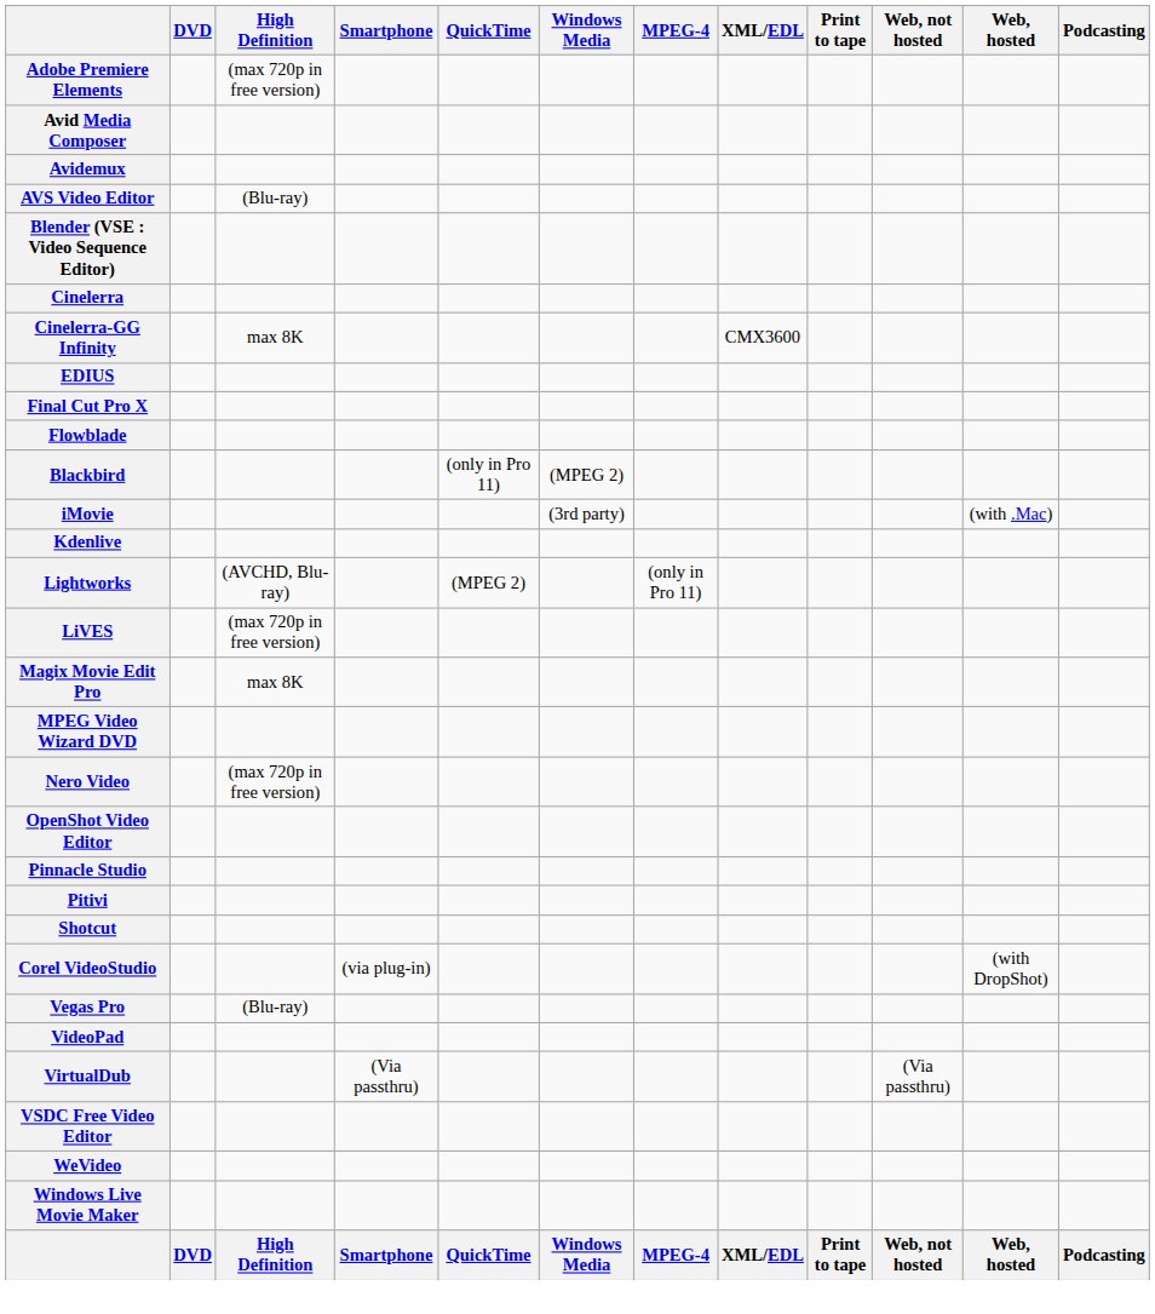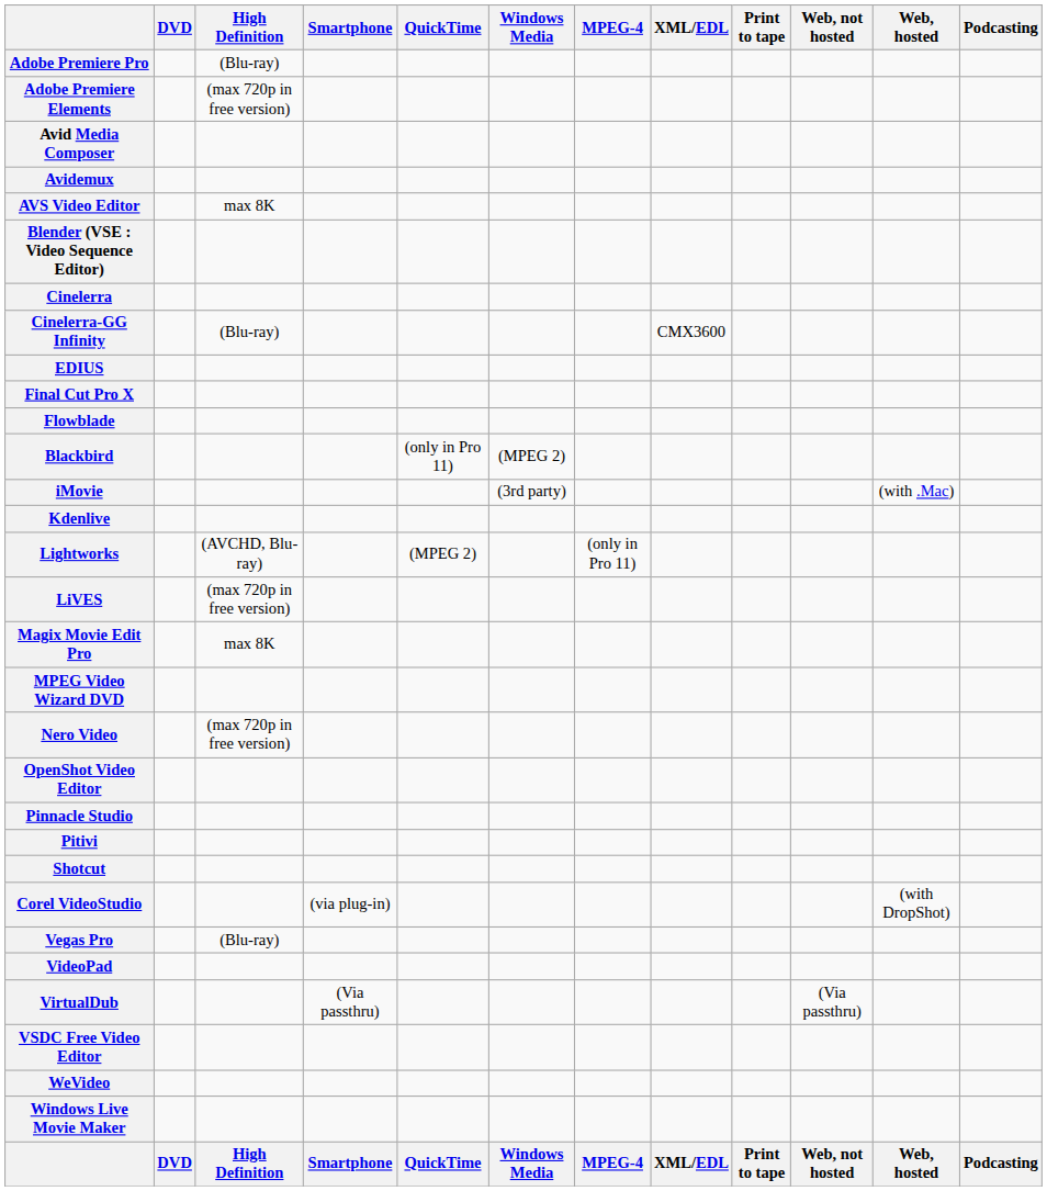 <table class="wikitable sortable sort-under" style="font-size: 85%; text-align: center; width: 100%">
 <tr>
 <th></th>
 <th><a href='#'>DVD</a></th>
 <th><a href='#'>High Definition</a></th>
 <th><a href='#'>Smartphone</a></th>
 <th><a href='#'>QuickTime</a></th>
 <th><a href='#'>Windows Media</a></th>
 <th><a href='#'>MPEG-4</a></th>
 <th>XML/<a href='#'>EDL</a></th>
 <th>Print to tape</th>
 <th>Web, not hosted</th>
 <th>Web, hosted</th>
 <th>Podcasting</th>
+</tr>
+<tr>
+<th><a href='#'>Adobe Premiere Pro</a></th>
+<td></td>
+<td> (Blu-ray)</td>
+<td></td>
+<td></td>
+<td></td>
+<td></td>
+<td></td>
+<td></td>
+<td></td>
+<td></td>
+<td></td>
 </tr>
 <tr>
 <th><a href='#'>Adobe Premiere Elements</a></th>
 <td></td>
 <td> (max 720p in free version)</td>
 <td></td>
 <td></td>
 <td></td>
 <td></td>
 <td></td>
 <td></td>
 <td></td>
 <td></td>
 <td></td>
 </tr>
 <tr>
 <th>Avid <a href='#'>Media Composer</a></th>
 <td></td>
 <td></td>
 <td></td>
 <td></td>
 <td></td>
 <td></td>
 <td></td>
 <td></td>
 <td></td>
 <td></td>
 <td></td>
 </tr>
 <tr>
 <th><a href='#'>Avidemux</a></th>
 <td></td>
 <td></td>
 <td></td>
 <td></td>
 <td></td>
 <td></td>
 <td></td>
 <td></td>
 <td></td>
 <td></td>
 <td></td>
 </tr>
 <tr>
 <th><a href='#'>AVS Video Editor</a></th>
 <td></td>
-<td> (Blu-ray)</td>
+<td> max 8K</td>
 <td></td>
 <td></td>
 <td></td>
 <td></td>
 <td></td>
 <td></td>
 <td></td>
 <td></td>
 <td></td>
 </tr>
 <tr>
 <th><a href='#'>Blender</a> (VSE : Video Sequence Editor)</th>
 <td></td>
 <td></td>
 <td></td>
 <td></td>
 <td></td>
 <td></td>
 <td></td>
 <td></td>
 <td></td>
 <td></td>
 <td></td>
 </tr>
 <tr>
 <th><a href='#'>Cinelerra</a></th>
 <td></td>
 <td></td>
 <td></td>
 <td></td>
 <td></td>
 <td></td>
 <td></td>
 <td></td>
 <td></td>
 <td></td>
 <td></td>
 </tr>
 <tr>
 <th><a href='#'>Cinelerra-GG Infinity</a></th>
 <td></td>
-<td> max 8K</td>
+<td> (Blu-ray)</td>
 <td></td>
 <td></td>
 <td></td>
 <td></td>
 <td> CMX3600</td>
 <td></td>
 <td></td>
 <td></td>
 <td></td>
 </tr>
 <tr>
 <th><a href='#'>EDIUS</a></th>
 <td></td>
 <td></td>
 <td></td>
 <td></td>
 <td></td>
 <td></td>
 <td></td>
 <td></td>
 <td></td>
 <td></td>
 <td></td>
 </tr>
 <tr>
 <th><a href='#'>Final Cut Pro X</a></th>
 <td></td>
 <td></td>
 <td></td>
 <td></td>
 <td></td>
 <td></td>
 <td></td>
 <td></td>
 <td></td>
 <td></td>
 <td></td>
 </tr>
 <tr>
 <th><a href='#'>Flowblade</a></th>
 <td></td>
 <td></td>
 <td></td>
 <td></td>
 <td></td>
 <td></td>
 <td></td>
 <td></td>
 <td></td>
 <td></td>
 <td></td>
 </tr>
 <tr>
 <th><a href='#'>Blackbird</a></th>
 <td></td>
 <td></td>
 <td></td>
 <td> (only in Pro 11)</td>
 <td> (MPEG 2)</td>
 <td></td>
 <td></td>
 <td></td>
 <td></td>
 <td></td>
 <td></td>
 </tr>
 <tr>
 <th><a href='#'>iMovie</a></th>
 <td></td>
 <td></td>
 <td></td>
 <td></td>
 <td> (3rd party)</td>
 <td></td>
 <td></td>
 <td></td>
 <td></td>
 <td> (with <a href='#'>.Mac</a>)</td>
 <td></td>
 </tr>
 <tr>
 <th><a href='#'>Kdenlive</a></th>
 <td></td>
 <td></td>
 <td></td>
 <td></td>
 <td></td>
 <td></td>
 <td></td>
 <td></td>
 <td></td>
 <td></td>
 <td></td>
 </tr>
 <tr>
 <th><a href='#'>Lightworks</a></th>
 <td></td>
 <td> (AVCHD, Blu-ray)</td>
 <td></td>
 <td> (MPEG 2)</td>
 <td></td>
 <td> (only in Pro 11)</td>
 <td></td>
 <td></td>
 <td></td>
 <td></td>
 <td></td>
 </tr>
 <tr>
 <th><a href='#'>LiVES</a></th>
 <td></td>
 <td> (max 720p in free version)</td>
 <td></td>
 <td></td>
 <td></td>
 <td></td>
 <td></td>
 <td></td>
 <td></td>
 <td></td>
 <td></td>
 </tr>
 <tr>
 <th><a href='#'>Magix Movie Edit Pro</a></th>
 <td></td>
 <td> max 8K</td>
 <td></td>
 <td></td>
 <td></td>
 <td></td>
 <td></td>
 <td></td>
 <td></td>
 <td></td>
 <td></td>
 </tr>
 <tr>
 <th><a href='#'>MPEG Video Wizard DVD</a></th>
 <td></td>
 <td></td>
 <td></td>
 <td></td>
 <td></td>
 <td></td>
 <td></td>
 <td></td>
 <td></td>
 <td></td>
 <td></td>
 </tr>
 <tr>
 <th><a href='#'>Nero Video</a></th>
 <td></td>
 <td> (max 720p in free version)</td>
 <td></td>
 <td></td>
 <td></td>
 <td></td>
 <td></td>
 <td></td>
 <td></td>
 <td></td>
 <td></td>
 </tr>
 <tr>
 <th><a href='#'>OpenShot Video Editor</a></th>
 <td></td>
 <td></td>
 <td></td>
 <td></td>
 <td></td>
 <td></td>
 <td></td>
 <td></td>
 <td></td>
 <td></td>
 <td></td>
 </tr>
 <tr>
 <th><a href='#'>Pinnacle Studio</a></th>
 <td></td>
 <td></td>
 <td></td>
 <td></td>
 <td></td>
 <td></td>
 <td></td>
 <td></td>
 <td></td>
 <td></td>
 <td></td>
 </tr>
 <tr>
 <th><a href='#'>Pitivi</a></th>
 <td></td>
 <td></td>
 <td></td>
 <td></td>
 <td></td>
 <td></td>
 <td></td>
 <td></td>
 <td></td>
 <td></td>
 <td></td>
 </tr>
 <tr>
 <th><a href='#'>Shotcut</a></th>
 <td></td>
 <td></td>
 <td></td>
 <td></td>
 <td></td>
 <td></td>
 <td></td>
 <td></td>
 <td></td>
 <td></td>
 <td></td>
 </tr>
 <tr>
 <th><a href='#'>Corel VideoStudio</a></th>
 <td></td>
 <td></td>
 <td> (via plug-in)</td>
 <td></td>
 <td></td>
 <td></td>
 <td></td>
 <td></td>
 <td></td>
 <td> (with DropShot)</td>
 <td></td>
 </tr>
 <tr>
 <th><a href='#'>Vegas Pro</a></th>
 <td></td>
 <td> (Blu-ray)</td>
 <td></td>
 <td></td>
 <td></td>
 <td></td>
 <td></td>
 <td></td>
 <td></td>
 <td></td>
 <td></td>
 </tr>
 <tr>
 <th><a href='#'>VideoPad</a></th>
 <td></td>
 <td></td>
 <td></td>
 <td></td>
 <td></td>
 <td></td>
 <td></td>
 <td></td>
 <td></td>
 <td></td>
 <td></td>
 </tr>
 <tr>
 <th><a href='#'>VirtualDub</a></th>
 <td></td>
 <td></td>
 <td> (Via passthru)</td>
 <td></td>
 <td></td>
 <td></td>
 <td></td>
 <td></td>
 <td> (Via passthru)</td>
 <td></td>
 <td></td>
 </tr>
 <tr>
 <th><a href='#'>VSDC Free Video Editor</a></th>
 <td></td>
 <td></td>
 <td></td>
 <td></td>
 <td></td>
 <td></td>
 <td></td>
 <td></td>
 <td></td>
 <td></td>
 <td></td>
 </tr>
 <tr>
 <th><a href='#'>WeVideo</a></th>
 <td></td>
 <td></td>
 <td></td>
 <td></td>
 <td></td>
 <td></td>
 <td></td>
 <td></td>
 <td></td>
 <td></td>
 <td></td>
 </tr>
 <tr>
 <th><a href='#'>Windows Live Movie Maker</a></th>
 <td></td>
 <td></td>
 <td></td>
 <td></td>
 <td></td>
 <td></td>
 <td></td>
 <td></td>
 <td></td>
 <td></td>
 <td></td>
 </tr>
 <tr class="sortbottom">
 <th></th>
 <th><a href='#'>DVD</a></th>
 <th><a href='#'>High Definition</a></th>
 <th><a href='#'>Smartphone</a></th>
 <th><a href='#'>QuickTime</a></th>
 <th><a href='#'>Windows Media</a></th>
 <th><a href='#'>MPEG-4</a></th>
 <th>XML/<a href='#'>EDL</a></th>
 <th>Print to tape</th>
 <th>Web, not hosted</th>
 <th>Web, hosted</th>
 <th>Podcasting</th>
 </tr>
 </table>
